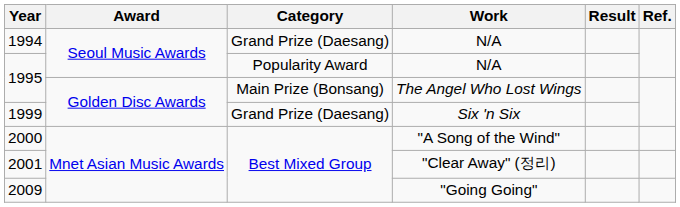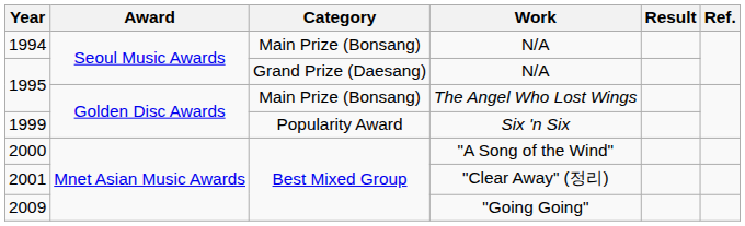 <table class="wikitable plainrowheaders" style="text-align:center;">
 <tr>
 <th>Year</th>
 <th>Award</th>
 <th>Category</th>
 <th>Work</th>
 <th>Result</th>
 <th>Ref.</th>
 </tr>
 <tr>
 <td>1994</td>
 <td rowspan="2"><a href='#'>Seoul Music Awards</a></td>
-<td>Grand Prize (Daesang)</td>
+<td>Main Prize (Bonsang)</td>
 <td>N/A</td>
 <td></td>
 <td rowspan="2"></td>
 </tr>
 <tr>
 <td rowspan="2">1995</td>
-<td>Popularity Award</td>
+<td>Grand Prize (Daesang)</td>
 <td>N/A</td>
 <td></td>
 </tr>
 <tr>
 <td rowspan="2"><a href='#'>Golden Disc Awards</a></td>
 <td>Main Prize (Bonsang)</td>
 <td><em>The Angel Who Lost Wings</em></td>
 <td></td>
 <td rowspan="2"></td>
 </tr>
 <tr>
 <td>1999</td>
-<td>Grand Prize (Daesang)</td>
+<td>Popularity Award</td>
 <td><em>Six 'n Six</em></td>
 <td></td>
 </tr>
 <tr>
 <td>2000</td>
 <td rowspan="3"><a href='#'>Mnet Asian Music Awards</a></td>
 <td rowspan="3"><a href='#'>Best Mixed Group</a></td>
 <td>"A Song of the Wind"</td>
 <td></td>
 <td></td>
 </tr>
 <tr>
 <td>2001</td>
 <td>"Clear Away" (정리)</td>
 <td></td>
 <td></td>
 </tr>
 <tr>
 <td>2009</td>
 <td>"Going Going"</td>
 <td></td>
 <td></td>
 </tr>
 </table>
